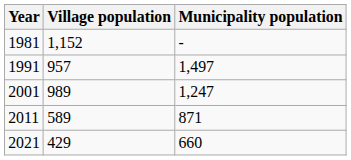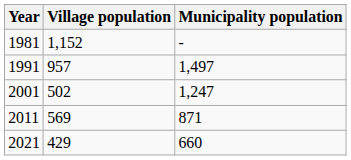 <table class=wikitable>
 <tr>
 <th>Year</th>
 <th>Village population</th>
 <th>Municipality population</th>
 </tr>
 <tr>
 <td>1981</td>
 <td>1,152</td>
 <td>-</td>
 </tr>
 <tr>
 <td>1991</td>
 <td>957</td>
 <td>1,497</td>
 </tr>
 <tr>
 <td>2001</td>
-<td>989</td>
+<td>502</td>
 <td>1,247</td>
 </tr>
 <tr>
 <td>2011</td>
-<td>589</td>
+<td>569</td>
 <td>871</td>
 </tr>
 <tr>
 <td>2021</td>
 <td>429</td>
 <td>660</td>
 </tr>
 </table>
